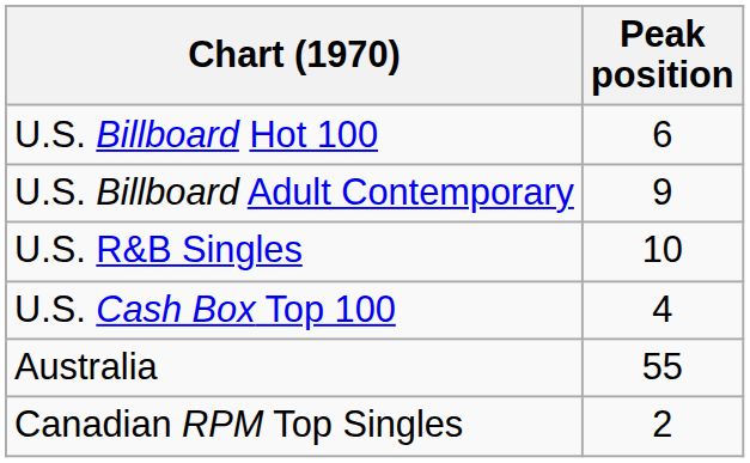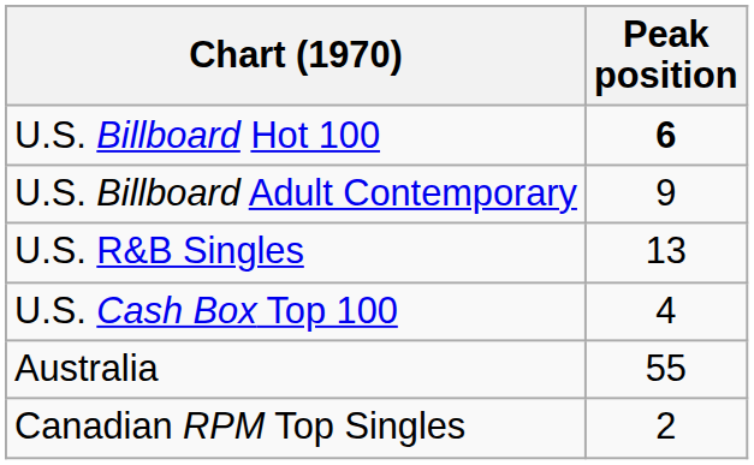 <table class="wikitable sortable">
 <tr>
 <th>Chart (1970)</th>
 <th>Peak<br>position</th>
 </tr>
 <tr>
 <td>U.S. <em><a href='#'>Billboard</a></em> <a href='#'>Hot 100</a></td>
-<td style="text-align:center;">6</td>
+<td style="text-align:center;"><strong>6</strong></td>
 </tr>
 <tr>
 <td>U.S. <em>Billboard</em> <a href='#'>Adult Contemporary</a></td>
 <td style="text-align:center;">9</td>
 </tr>
 <tr>
 <td>U.S. <a href='#'>R&B Singles</a></td>
-<td style="text-align:center;">10</td>
+<td style="text-align:center;">13</td>
 </tr>
 <tr>
 <td>U.S. <a href='#'><em>Cash Box</em> Top 100</a></td>
 <td style="text-align:center;">4</td>
 </tr>
 <tr>
 <td>Australia</td>
 <td style="text-align:center;">55</td>
 </tr>
 <tr>
 <td>Canadian <em>RPM</em> Top Singles</td>
 <td style="text-align:center;">2</td>
 </tr>
 </table>
